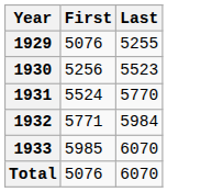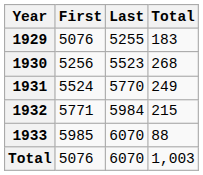 <table class="wikitable">
 <tr>
 <th>Year</th>
 <th>First</th>
 <th>Last</th>
+<th>Total</th>
 </tr>
 <tr>
 <th>1929</th>
 <td>5076</td>
 <td>5255</td>
+<td>183</td>
 </tr>
 <tr>
 <th>1930</th>
 <td>5256</td>
 <td>5523</td>
+<td>268</td>
 </tr>
 <tr>
 <th>1931</th>
 <td>5524</td>
 <td>5770</td>
+<td>249</td>
 </tr>
 <tr>
 <th>1932</th>
 <td>5771</td>
 <td>5984</td>
+<td>215</td>
 </tr>
 <tr>
 <th>1933</th>
 <td>5985</td>
 <td>6070</td>
+<td>88</td>
 </tr>
 <tr>
 <th>Total</th>
 <td>5076</td>
 <td>6070</td>
+<td>1,003</td>
 </tr>
 </table>
